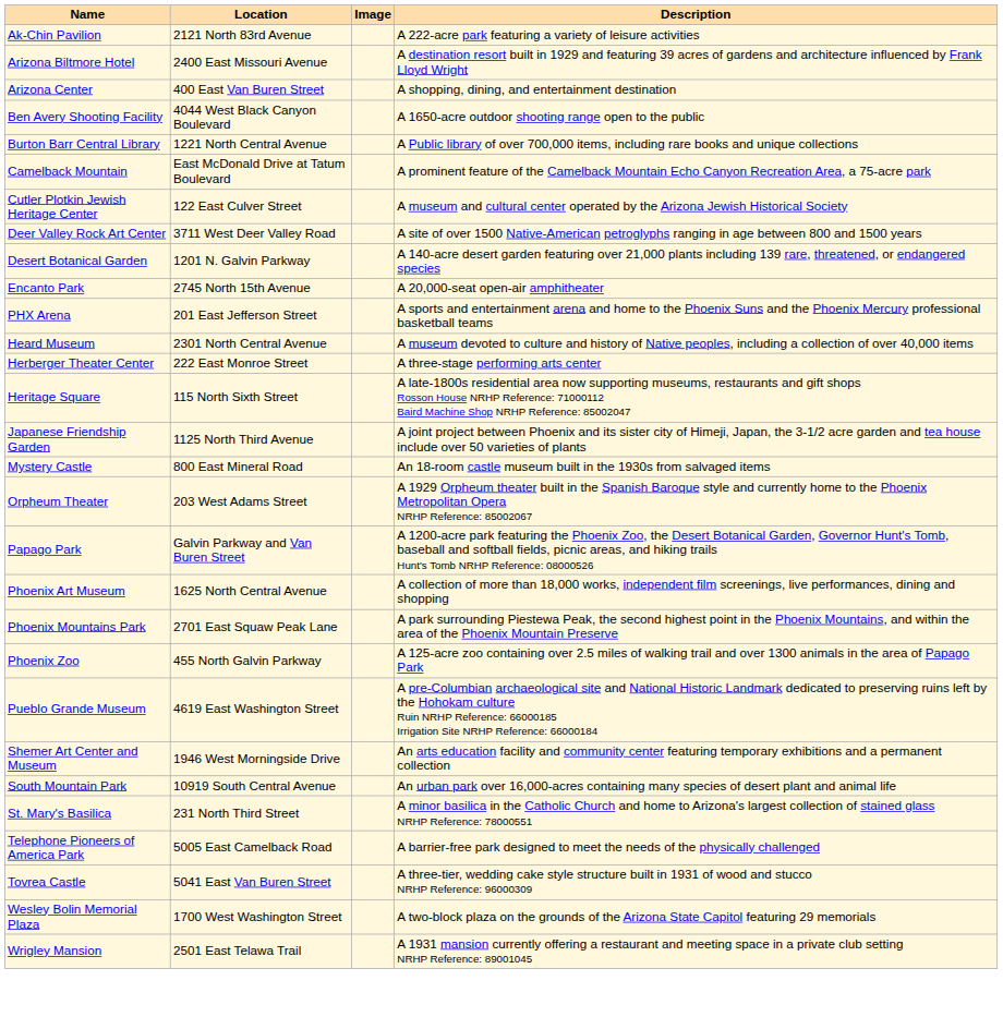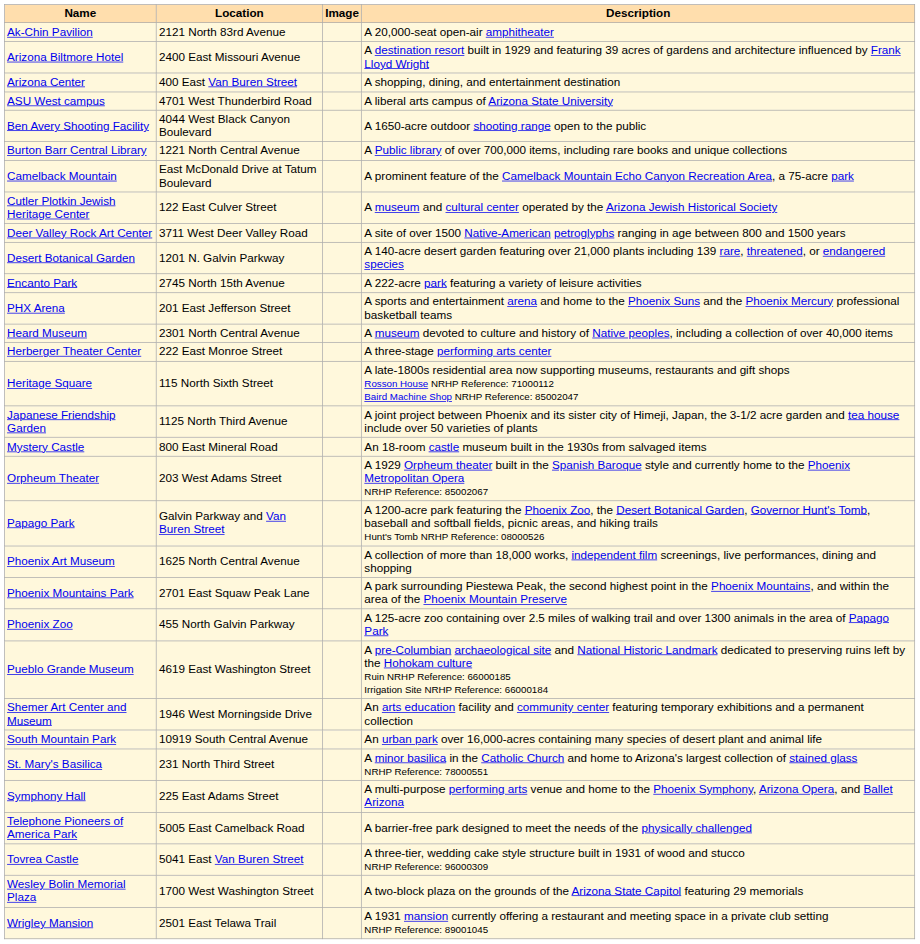 <table class="wikitable sortable">
 <tr>
 <th style="background-color:NavajoWhite">Name</th>
 <th style="background-color:NavajoWhite">Location</th>
 <th style="background-color:NavajoWhite" class="unsortable">Image</th>
 <th style="background-color:NavajoWhite" class="unsortable">Description</th>
 </tr>
 <tr>
 <td style="background: Cornsilk"><a href='#'>Ak-Chin Pavilion</a></td>
 <td style="background: Cornsilk">2121 North 83rd Avenue<br><small></small></td>
 <td style="background: Cornsilk"></td>
-<td style="background: Cornsilk">A 222-acre <a href='#'>park</a> featuring a variety of leisure activities</td>
+<td style="background: Cornsilk">A 20,000-seat open-air <a href='#'>amphitheater</a></td>
 </tr>
 <tr>
 <td style="background: Cornsilk"><a href='#'>Arizona Biltmore Hotel</a></td>
 <td style="background: Cornsilk">2400 East Missouri Avenue<br><small></small></td>
 <td style="background: Cornsilk"></td>
 <td style="background: Cornsilk">A <a href='#'>destination resort</a> built in 1929 and featuring 39 acres of gardens and architecture influenced by <a href='#'>Frank Lloyd Wright</a></td>
 </tr>
 <tr>
 <td style="background: Cornsilk"><a href='#'>Arizona Center</a></td>
 <td style="background: Cornsilk">400 East <a href='#'>Van Buren Street</a><br><small></small></td>
 <td style="background: Cornsilk"></td>
 <td style="background: Cornsilk">A shopping, dining, and entertainment destination</td>
+</tr>
+<tr>
+<td style="background: Cornsilk"><a href='#'>ASU West campus</a></td>
+<td style="background: Cornsilk">4701 West Thunderbird Road<br><small></small></td>
+<td style="background: Cornsilk"></td>
+<td style="background: Cornsilk">A liberal arts campus of <a href='#'>Arizona State University</a></td>
 </tr>
 <tr>
 <td style="background: Cornsilk"><a href='#'>Ben Avery Shooting Facility</a></td>
 <td style="background: Cornsilk">4044 West Black Canyon Boulevard<br><small></small></td>
 <td style="background: Cornsilk"></td>
 <td style="background: Cornsilk">A 1650-acre outdoor <a href='#'>shooting range</a> open to the public</td>
 </tr>
 <tr>
 <td style="background: Cornsilk"><a href='#'>Burton Barr Central Library</a></td>
 <td style="background: Cornsilk">1221 North Central Avenue<br><small></small></td>
 <td style="background: Cornsilk"></td>
 <td style="background: Cornsilk">A <a href='#'>Public library</a> of over 700,000 items, including rare books and unique collections</td>
 </tr>
 <tr>
 <td style="background: Cornsilk"><a href='#'>Camelback Mountain</a></td>
 <td style="background: Cornsilk">East McDonald Drive at Tatum Boulevard<br><small></small></td>
 <td style="background: Cornsilk"></td>
 <td style="background: Cornsilk">A prominent feature of the <a href='#'>Camelback Mountain Echo Canyon Recreation Area</a>, a 75-acre <a href='#'>park</a></td>
 </tr>
 <tr>
 <td style="background: Cornsilk"><a href='#'>Cutler Plotkin Jewish Heritage Center</a></td>
 <td style="background: Cornsilk">122 East Culver Street<br><small></small></td>
 <td style="background: Cornsilk"></td>
 <td style="background: Cornsilk">A <a href='#'>museum</a> and <a href='#'>cultural center</a> operated by the <a href='#'>Arizona Jewish Historical Society</a></td>
 </tr>
 <tr>
 <td style="background: Cornsilk"><a href='#'>Deer Valley Rock Art Center</a></td>
 <td style="background: Cornsilk">3711 West Deer Valley Road<br><small></small></td>
 <td style="background: Cornsilk"></td>
 <td style="background: Cornsilk">A site of over 1500 <a href='#'>Native-American</a> <a href='#'>petroglyphs</a> ranging in age between 800 and 1500 years</td>
 </tr>
 <tr>
 <td style="background: Cornsilk"><a href='#'>Desert Botanical Garden</a></td>
 <td style="background: Cornsilk">1201 N. Galvin Parkway<br><small></small></td>
 <td style="background: Cornsilk"></td>
 <td style="background: Cornsilk">A 140-acre desert garden featuring over 21,000 plants including 139 <a href='#'>rare</a>, <a href='#'>threatened</a>, or <a href='#'>endangered species</a></td>
 </tr>
 <tr>
 <td style="background: Cornsilk"><a href='#'>Encanto Park</a></td>
 <td style="background: Cornsilk">2745 North 15th Avenue<br><small></small></td>
 <td style="background: Cornsilk"></td>
-<td style="background: Cornsilk">A 20,000-seat open-air <a href='#'>amphitheater</a></td>
+<td style="background: Cornsilk">A 222-acre <a href='#'>park</a> featuring a variety of leisure activities</td>
 </tr>
 <tr>
 <td style="background: Cornsilk"><a href='#'>PHX Arena</a></td>
 <td style="background: Cornsilk">201 East Jefferson Street<br><small></small></td>
 <td style="background: Cornsilk"></td>
 <td style="background: Cornsilk">A sports and entertainment <a href='#'>arena</a> and home to the <a href='#'>Phoenix Suns</a> and the <a href='#'>Phoenix Mercury</a> professional basketball teams</td>
 </tr>
 <tr>
 <td style="background: Cornsilk"><a href='#'>Heard Museum</a></td>
 <td style="background: Cornsilk">2301 North Central Avenue<br><small></small></td>
 <td style="background: Cornsilk"></td>
 <td style="background: Cornsilk">A <a href='#'>museum</a> devoted to culture and history of <a href='#'>Native peoples</a>, including a collection of over 40,000 items</td>
 </tr>
 <tr>
 <td style="background: Cornsilk"><a href='#'>Herberger Theater Center</a></td>
 <td style="background: Cornsilk">222 East Monroe Street<br><small></small></td>
 <td style="background: Cornsilk"></td>
 <td style="background: Cornsilk">A three-stage <a href='#'>performing arts center</a></td>
 </tr>
 <tr>
 <td style="background: Cornsilk"><a href='#'>Heritage Square</a></td>
 <td style="background: Cornsilk">115 North Sixth Street<br><small></small></td>
 <td style="background: Cornsilk"></td>
 <td style="background: Cornsilk">A late-1800s residential area now supporting museums, restaurants and gift shops<br><small><a href='#'>Rosson House</a> NRHP Reference: 71000112</small><br><small><a href='#'>Baird Machine Shop</a> NRHP Reference: 85002047</small></td>
 </tr>
 <tr>
 <td style="background: Cornsilk"><a href='#'>Japanese Friendship Garden</a></td>
 <td style="background: Cornsilk">1125 North Third Avenue<br><small></small></td>
 <td style="background: Cornsilk"></td>
 <td style="background: Cornsilk">A joint project between Phoenix and its sister city of Himeji, Japan, the 3-1/2 acre garden and <a href='#'>tea house</a> include over 50 varieties of plants</td>
 </tr>
 <tr>
 <td style="background: Cornsilk"><a href='#'>Mystery Castle</a></td>
 <td style="background: Cornsilk">800 East Mineral Road<br><small></small></td>
 <td style="background: Cornsilk"></td>
 <td style="background: Cornsilk">An 18-room <a href='#'>castle</a> museum built in the 1930s from salvaged items</td>
 </tr>
 <tr>
 <td style="background: Cornsilk"><a href='#'>Orpheum Theater</a></td>
 <td style="background: Cornsilk">203 West Adams Street<br><small></small></td>
 <td style="background: Cornsilk"></td>
 <td style="background: Cornsilk">A 1929 <a href='#'>Orpheum theater</a> built in the <a href='#'>Spanish Baroque</a> style and currently home to the <a href='#'>Phoenix Metropolitan Opera</a><br><small>NRHP Reference: 85002067</small></td>
 </tr>
 <tr>
 <td style="background: Cornsilk"><a href='#'>Papago Park</a></td>
 <td style="background: Cornsilk">Galvin Parkway and <a href='#'>Van Buren Street</a><br><small></small></td>
 <td style="background: Cornsilk"></td>
 <td style="background: Cornsilk">A 1200-acre park featuring the <a href='#'>Phoenix Zoo</a>, the <a href='#'>Desert Botanical Garden</a>, <a href='#'>Governor Hunt's Tomb</a>, baseball and softball fields, picnic areas, and hiking trails<br><small>Hunt's Tomb NRHP Reference: 08000526</small></td>
 </tr>
 <tr>
 <td style="background: Cornsilk"><a href='#'>Phoenix Art Museum</a></td>
 <td style="background: Cornsilk">1625 North Central Avenue<br><small></small></td>
 <td style="background: Cornsilk"></td>
 <td style="background: Cornsilk">A collection of more than 18,000 works, <a href='#'>independent film</a> screenings, live performances, dining and shopping</td>
 </tr>
 <tr>
 <td style="background: Cornsilk"><a href='#'>Phoenix Mountains Park</a></td>
 <td style="background: Cornsilk">2701 East Squaw Peak Lane<br><small></small></td>
 <td style="background: Cornsilk"></td>
 <td style="background: Cornsilk">A park surrounding Piestewa Peak, the second highest point in the <a href='#'>Phoenix Mountains</a>, and within the area of the <a href='#'>Phoenix Mountain Preserve</a></td>
 </tr>
 <tr>
 <td style="background: Cornsilk"><a href='#'>Phoenix Zoo</a></td>
 <td style="background: Cornsilk">455 North Galvin Parkway<br><small></small></td>
 <td style="background: Cornsilk"></td>
 <td style="background: Cornsilk">A 125-acre zoo containing over 2.5 miles of walking trail and over 1300 animals in the area of <a href='#'>Papago Park</a></td>
 </tr>
 <tr>
 <td style="background: Cornsilk"><a href='#'>Pueblo Grande Museum</a></td>
 <td style="background: Cornsilk">4619 East Washington Street<br><small></small></td>
 <td style="background: Cornsilk"></td>
 <td style="background: Cornsilk">A <a href='#'>pre-Columbian</a> <a href='#'>archaeological site</a> and <a href='#'>National Historic Landmark</a> dedicated to preserving ruins left by the <a href='#'>Hohokam culture</a><br><small>Ruin NRHP Reference: 66000185</small><br><small>Irrigation Site NRHP Reference: 66000184</small></td>
 </tr>
 <tr>
 <td style="background: Cornsilk"><a href='#'>Shemer Art Center and Museum</a></td>
 <td style="background: Cornsilk">1946 West Morningside Drive<br><small></small></td>
 <td style="background: Cornsilk"></td>
 <td style="background: Cornsilk">An <a href='#'>arts education</a> facility and <a href='#'>community center</a> featuring temporary exhibitions and a permanent collection</td>
 </tr>
 <tr>
 <td style="background: Cornsilk"><a href='#'>South Mountain Park</a></td>
 <td style="background: Cornsilk">10919 South Central Avenue<br><small></small></td>
 <td style="background: Cornsilk"></td>
 <td style="background: Cornsilk">An <a href='#'>urban park</a> over 16,000-acres containing many species of desert plant and animal life</td>
 </tr>
 <tr>
 <td style="background: Cornsilk"><a href='#'>St. Mary's Basilica</a></td>
 <td style="background: Cornsilk">231 North Third Street<br><small></small></td>
 <td style="background: Cornsilk"></td>
 <td style="background: Cornsilk">A <a href='#'>minor basilica</a> in the <a href='#'>Catholic Church</a> and home to Arizona's largest collection of <a href='#'>stained glass</a><br><small>NRHP Reference: 78000551</small></td>
 </tr>
 <tr>
+<td style="background: Cornsilk"><a href='#'>Symphony Hall</a></td>
+<td style="background: Cornsilk">225 East Adams Street<br><small></small></td>
+<td style="background: Cornsilk"></td>
+<td style="background: Cornsilk">A multi-purpose <a href='#'>performing arts</a> venue and home to the <a href='#'>Phoenix Symphony</a>, <a href='#'>Arizona Opera</a>, and <a href='#'>Ballet Arizona</a></td>
+</tr>
+<tr>
 <td style="background: Cornsilk"><a href='#'>Telephone Pioneers of America Park</a></td>
 <td style="background: Cornsilk">5005 East Camelback Road<br><small></small></td>
 <td style="background: Cornsilk"></td>
 <td style="background: Cornsilk">A barrier-free park designed to meet the needs of the <a href='#'>physically challenged</a></td>
 </tr>
 <tr>
 <td style="background: Cornsilk"><a href='#'>Tovrea Castle</a></td>
 <td style="background: Cornsilk">5041 East <a href='#'>Van Buren Street</a><br><small></small></td>
 <td style="background: Cornsilk"></td>
 <td style="background: Cornsilk">A three-tier, wedding cake style structure built in 1931 of wood and stucco<br><small>NRHP Reference: 96000309</small></td>
 </tr>
 <tr>
 <td style="background: Cornsilk"><a href='#'>Wesley Bolin Memorial Plaza</a></td>
 <td style="background: Cornsilk">1700 West Washington Street<br><small></small></td>
 <td style="background: Cornsilk"></td>
 <td style="background: Cornsilk">A two-block plaza on the grounds of the <a href='#'>Arizona State Capitol</a> featuring 29 memorials</td>
 </tr>
 <tr>
 <td style="background: Cornsilk"><a href='#'>Wrigley Mansion</a></td>
 <td style="background: Cornsilk">2501 East Telawa Trail<br><small></small></td>
 <td style="background: Cornsilk"></td>
 <td style="background: Cornsilk">A 1931 <a href='#'>mansion</a> currently offering a restaurant and meeting space in a private club setting<br><small>NRHP Reference: 89001045</small></td>
 </tr>
 </table>
